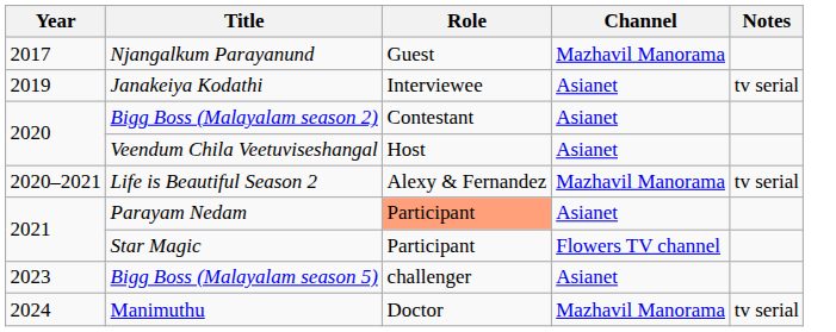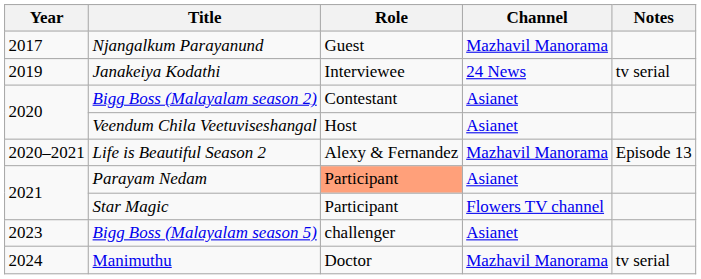 <table class="wikitable">
 <tr>
 <th>Year</th>
 <th>Title</th>
 <th>Role</th>
 <th>Channel</th>
 <th>Notes</th>
 </tr>
 <tr>
 <td>2017</td>
 <td><em>Njangalkum Parayanund</em></td>
 <td>Guest</td>
 <td><a href='#'>Mazhavil Manorama</a></td>
 <td></td>
 </tr>
 <tr>
 <td>2019</td>
 <td><em>Janakeiya Kodathi</em></td>
 <td>Interviewee</td>
-<td><a href='#'>Asianet</a></td>
+<td><a href='#'>24 News</a></td>
 <td>tv serial</td>
 </tr>
 <tr>
 <td rowspan="2">2020</td>
 <td><em><a href='#'>Bigg Boss (Malayalam season 2)</a></em></td>
 <td>Contestant</td>
 <td><a href='#'>Asianet</a></td>
 <td></td>
 </tr>
 <tr>
 <td><em>Veendum Chila Veetuviseshangal</em></td>
 <td>Host</td>
 <td><a href='#'>Asianet</a></td>
 <td></td>
 </tr>
 <tr>
 <td>2020–2021</td>
 <td><em>Life is Beautiful Season 2</em></td>
 <td>Alexy & Fernandez</td>
 <td><a href='#'>Mazhavil Manorama</a></td>
-<td>tv serial</td>
+<td>Episode 13</td>
 </tr>
 <tr>
 <td rowspan="2">2021</td>
 <td><em>Parayam Nedam</em></td>
 <td style="background: lightsalmon;">Participant</td>
 <td><a href='#'>Asianet</a></td>
 <td></td>
 </tr>
 <tr>
 <td><em>Star Magic</em></td>
 <td>Participant</td>
 <td><a href='#'>Flowers TV channel</a></td>
 <td></td>
 </tr>
 <tr>
 <td>2023</td>
 <td><em><a href='#'>Bigg Boss (Malayalam season 5)</a></em></td>
 <td>challenger</td>
 <td><a href='#'>Asianet</a></td>
 <td></td>
 </tr>
 <tr>
 <td>2024</td>
 <td><a href='#'>Manimuthu</a></td>
 <td>Doctor</td>
 <td><a href='#'>Mazhavil Manorama</a></td>
 <td>tv serial</td>
 </tr>
 </table>
